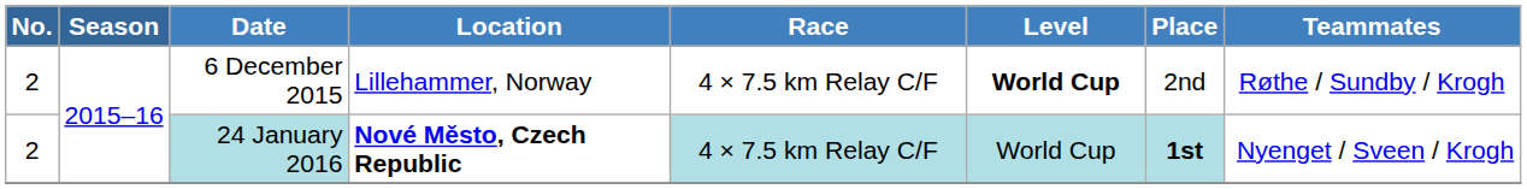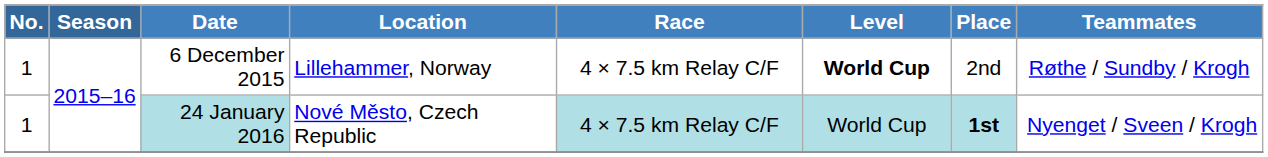 <table class="wikitable sortable" style="font-size:95%; text-align:center; border:grey solid 1px; border-collapse:collapse; background:#ffffff;">
 <tr style="background:#efefef;">
 <th style="background-color:#369; color:white;">No.</th>
 <th style="background-color:#369; color:white;">Season</th>
 <th style="background-color:#4180be; color:white; width:100px;">Date</th>
 <th style="background-color:#4180be; color:white; width:185px;">Location</th>
 <th style="background-color:#4180be; color:white; width:170px;">Race</th>
 <th style="background-color:#4180be; color:white; width:100px;">Level</th>
 <th style="background-color:#4180be; color:white;">Place</th>
 <th style="background-color:#4180be; color:white;">Teammates</th>
 </tr>
 <tr>
-<td align=center>2</td>
+<td align=center>1</td>
 <td rowspan=2 align=center><a href='#'>2015–16</a></td>
 <td align=right>6 December 2015</td>
 <td align=left> <a href='#'>Lillehammer</a>, Norway</td>
 <td>4 × 7.5 km Relay C/F</td>
 <td><strong>World Cup</strong></td>
 <td>2nd</td>
 <td><a href='#'>Røthe</a> / <a href='#'>Sundby</a> / <a href='#'>Krogh</a></td>
 </tr>
 <tr>
-<td align=center>2</td>
+<td align=center>1</td>
 <td bgcolor="#BOEOE6" align=right>24 January 2016</td>
-<td align=left><strong> <a href='#'>Nové Město</a>, Czech Republic</strong></td>
+<td align=left> <a href='#'>Nové Město</a>, Czech Republic</td>
 <td bgcolor="#BOEOE6">4 × 7.5 km Relay C/F</td>
 <td bgcolor="#BOEOE6">World Cup</td>
 <td bgcolor="#BOEOE6"><strong>1st</strong></td>
 <td> <a href='#'>Nyenget</a> / <a href='#'>Sveen</a> / <a href='#'>Krogh</a></td>
 </tr>
 <tr>
 </tr>
 </table>
